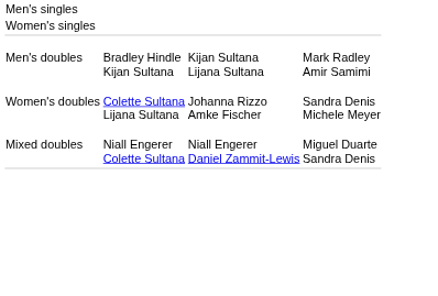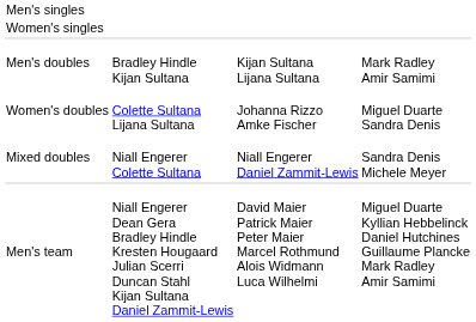 <table>
 <tr>
 <td>Men's singles</td>
 <td></td>
 <td></td>
 <td></td>
 </tr>
 <tr>
 <td>Women's singles</td>
 <td></td>
 <td></td>
 <td></td>
 </tr>
 <tr bgcolor=#dddddd>
 <td colspan=4></td>
 </tr>
 <tr>
 <td>Men's doubles</td>
 <td><br>Bradley Hindle<br>Kijan Sultana</td>
 <td><br>Kijan Sultana<br>Lijana Sultana</td>
 <td><br>Mark Radley<br>Amir Samimi</td>
 </tr>
 <tr>
 <td>Women's doubles</td>
 <td><br><a href='#'>Colette Sultana</a><br>Lijana Sultana</td>
 <td><br>Johanna Rizzo<br>Amke Fischer</td>
-<td><br>Sandra Denis<br>Michele Meyer</td>
+<td><br>Miguel Duarte<br>Sandra Denis</td>
 </tr>
 <tr>
 <td>Mixed doubles</td>
 <td><br>Niall Engerer<br><a href='#'>Colette Sultana</a></td>
 <td><br>Niall Engerer<br><a href='#'>Daniel Zammit-Lewis</a></td>
-<td><br>Miguel Duarte<br>Sandra Denis</td>
+<td><br>Sandra Denis<br>Michele Meyer</td>
 </tr>
 <tr bgcolor=#dddddd>
 <td colspan=4></td>
 </tr>
+<tr>
+<td>Men's team</td>
+<td><br>Niall Engerer<br>Dean Gera<br>Bradley Hindle<br>Kresten Hougaard<br>Julian Scerri<br>Duncan Stahl<br>Kijan Sultana<br><a href='#'>Daniel Zammit-Lewis</a></td>
+<td valign=top><br>David Maier<br>Patrick Maier<br>Peter Maier<br>Marcel Rothmund<br>Alois Widmann<br>Luca Wilhelmi</td>
+<td valign=top><br>Miguel Duarte<br>Kyllian Hebbelinck<br>Daniel Hutchines<br>Guillaume Plancke<br>Mark Radley<br>Amir Samimi</td>
+</tr>
 </table>
